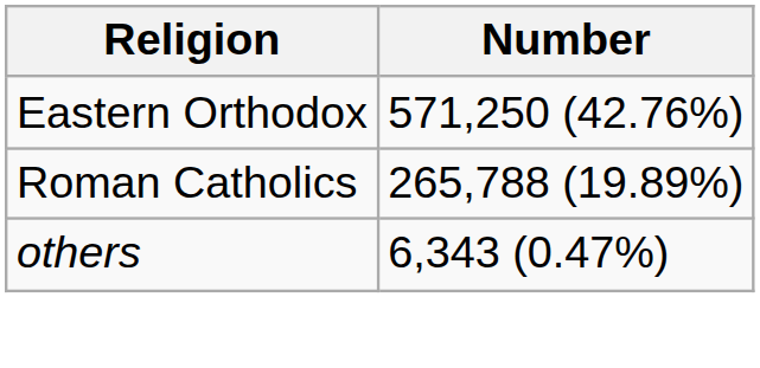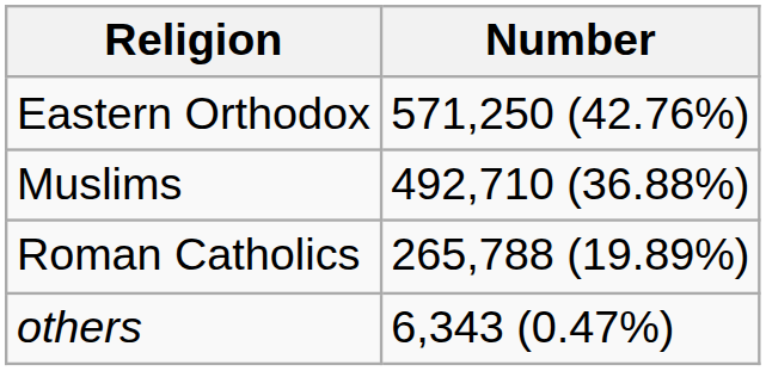 <table class="wikitable">
 <tr>
 <th>Religion</th>
 <th>Number</th>
 </tr>
 <tr>
 <td>Eastern Orthodox</td>
 <td>571,250 (42.76%)</td>
 </tr>
 <tr>
+<td>Muslims</td>
+<td>492,710 (36.88%)</td>
+</tr>
+<tr>
 <td>Roman Catholics</td>
 <td>265,788 (19.89%)</td>
 </tr>
 <tr>
 <td><em>others</em></td>
 <td>6,343 (0.47%)</td>
 </tr>
 </table>
